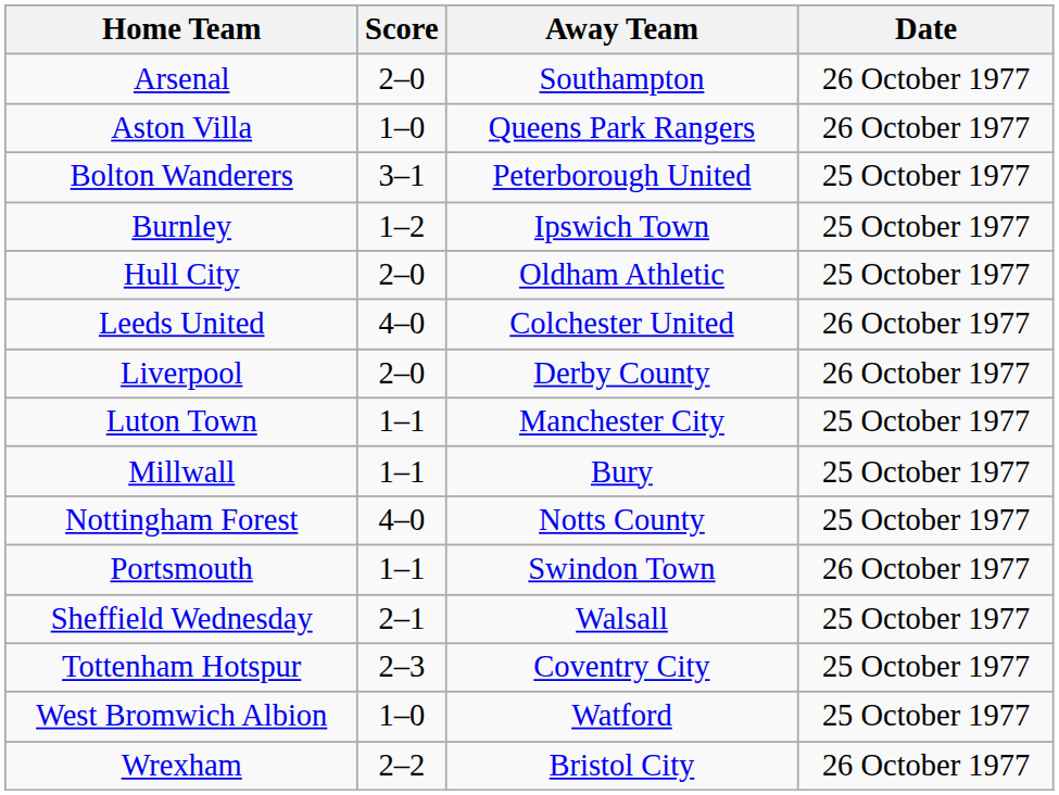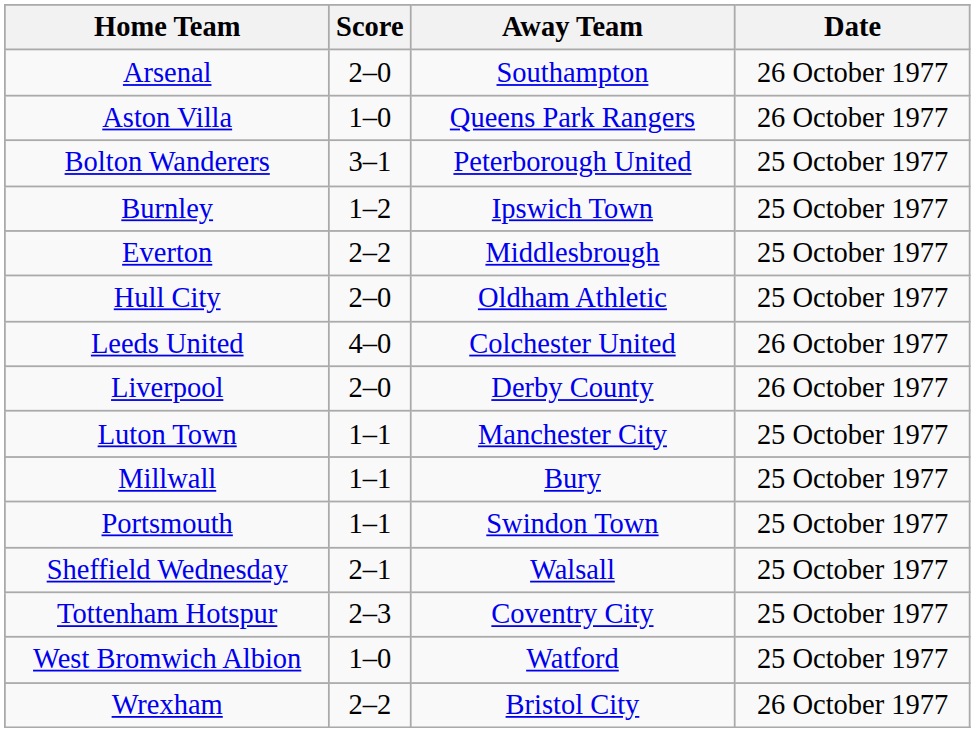 <table class="wikitable" style="text-align:center;">
 <tr>
 <th width=175>Home Team</th>
 <th width=20>Score</th>
 <th width=175>Away Team</th>
 <th width= 125>Date</th>
 </tr>
 <tr>
 <td><a href='#'>Arsenal</a></td>
 <td>2–0</td>
 <td><a href='#'>Southampton</a></td>
 <td>26 October 1977</td>
 </tr>
 <tr>
 <td><a href='#'>Aston Villa</a></td>
 <td>1–0</td>
 <td><a href='#'>Queens Park Rangers</a></td>
 <td>26 October 1977</td>
 </tr>
 <tr>
 <td><a href='#'>Bolton Wanderers</a></td>
 <td>3–1</td>
 <td><a href='#'>Peterborough United</a></td>
 <td>25 October 1977</td>
 </tr>
 <tr>
 <td><a href='#'>Burnley</a></td>
 <td>1–2</td>
 <td><a href='#'>Ipswich Town</a></td>
+<td>25 October 1977</td>
+</tr>
+<tr>
+<td><a href='#'>Everton</a></td>
+<td>2–2</td>
+<td><a href='#'>Middlesbrough</a></td>
 <td>25 October 1977</td>
 </tr>
 <tr>
 <td><a href='#'>Hull City</a></td>
 <td>2–0</td>
 <td><a href='#'>Oldham Athletic</a></td>
 <td>25 October 1977</td>
 </tr>
 <tr>
 <td><a href='#'>Leeds United</a></td>
 <td>4–0</td>
 <td><a href='#'>Colchester United</a></td>
 <td>26 October 1977</td>
 </tr>
 <tr>
 <td><a href='#'>Liverpool</a></td>
 <td>2–0</td>
 <td><a href='#'>Derby County</a></td>
 <td>26 October 1977</td>
 </tr>
 <tr>
 <td><a href='#'>Luton Town</a></td>
 <td>1–1</td>
 <td><a href='#'>Manchester City</a></td>
 <td>25 October 1977</td>
 </tr>
 <tr>
 <td><a href='#'>Millwall</a></td>
 <td>1–1</td>
 <td><a href='#'>Bury</a></td>
 <td>25 October 1977</td>
 </tr>
 <tr>
-<td><a href='#'>Nottingham Forest</a></td>
-<td>4–0</td>
-<td><a href='#'>Notts County</a></td>
-<td>25 October 1977</td>
-</tr>
-<tr>
 <td><a href='#'>Portsmouth</a></td>
 <td>1–1</td>
 <td><a href='#'>Swindon Town</a></td>
-<td>26 October 1977</td>
+<td>25 October 1977</td>
 </tr>
 <tr>
 <td><a href='#'>Sheffield Wednesday</a></td>
 <td>2–1</td>
 <td><a href='#'>Walsall</a></td>
 <td>25 October 1977</td>
 </tr>
 <tr>
 <td><a href='#'>Tottenham Hotspur</a></td>
 <td>2–3</td>
 <td><a href='#'>Coventry City</a></td>
 <td>25 October 1977</td>
 </tr>
 <tr>
 <td><a href='#'>West Bromwich Albion</a></td>
 <td>1–0</td>
 <td><a href='#'>Watford</a></td>
 <td>25 October 1977</td>
 </tr>
 <tr>
 <td><a href='#'>Wrexham</a></td>
 <td>2–2</td>
 <td><a href='#'>Bristol City</a></td>
 <td>26 October 1977</td>
 </tr>
 <tr>
 </tr>
 </table>
